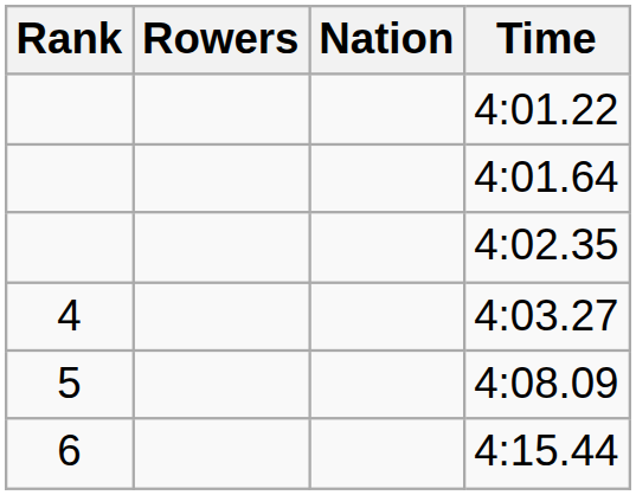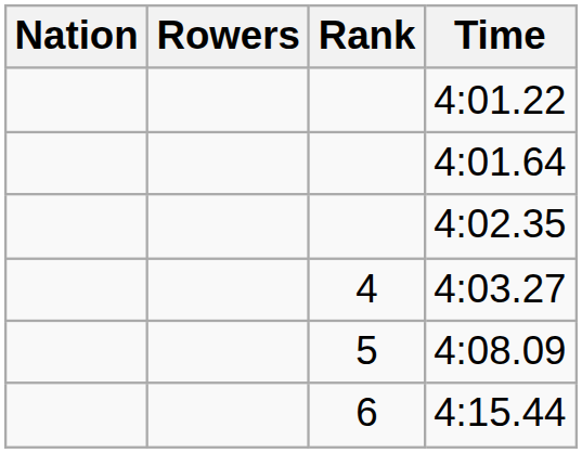 <table class="wikitable sortable" style="text-align:center">
 <tr>
+<th>Nation</th>
+<th>Rowers</th>
 <th>Rank</th>
-<th>Rowers</th>
-<th>Nation</th>
 <th>Time</th>
 </tr>
 <tr>
+<td align=left></td>
+<td align=left data-sort-value="Kelbecheva, Siyka"></td>
 <td></td>
-<td align=left data-sort-value="Kelbecheva, Siyka"></td>
-<td align=left></td>
 <td>4:01.22</td>
 </tr>
 <tr>
+<td align=left></td>
+<td align=left data-sort-value="Dähne, Sabine"></td>
 <td></td>
-<td align=left data-sort-value="Dähne, Sabine"></td>
-<td align=left></td>
 <td>4:01.64</td>
 </tr>
 <tr>
+<td align=left></td>
+<td align=left data-sort-value="Eckbauer, Edith"></td>
 <td></td>
-<td align=left data-sort-value="Eckbauer, Edith"></td>
-<td align=left></td>
 <td>4:02.35</td>
 </tr>
 <tr>
+<td align=left></td>
+<td align=left data-sort-value="Horodilova, Nataliya"></td>
 <td>4</td>
-<td align=left data-sort-value="Horodilova, Nataliya"></td>
-<td align=left></td>
 <td>4:03.27</td>
 </tr>
 <tr>
+<td align=left></td>
+<td align=left data-sort-value="Craig, Elizabeth"></td>
 <td>5</td>
-<td align=left data-sort-value="Craig, Elizabeth"></td>
-<td align=left></td>
 <td>4:08.09</td>
 </tr>
 <tr>
+<td align=left></td>
+<td align=left data-sort-value="Maxim, Marinela"></td>
 <td>6</td>
-<td align=left data-sort-value="Maxim, Marinela"></td>
-<td align=left></td>
 <td>4:15.44</td>
 </tr>
 </table>
